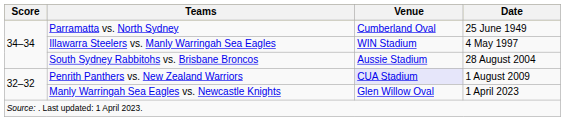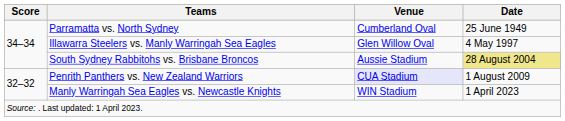 <table class="wikitable" style="width:100%">
 <tr style="background:#bdb76b;">
 <th>Score</th>
 <th>Teams</th>
 <th>Venue</th>
 <th>Date</th>
 </tr>
 <tr>
 <td rowspan="3">34–34</td>
 <td><a href='#'>Parramatta</a> vs. <a href='#'>North Sydney</a></td>
 <td><a href='#'>Cumberland Oval</a></td>
 <td>25 June 1949</td>
 </tr>
 <tr>
 <td><a href='#'>Illawarra Steelers</a> vs. <a href='#'>Manly Warringah Sea Eagles</a></td>
-<td><a href='#'>WIN Stadium</a></td>
+<td><a href='#'>Glen Willow Oval</a></td>
 <td>4 May 1997</td>
 </tr>
 <tr>
 <td><a href='#'>South Sydney Rabbitohs</a> vs. <a href='#'>Brisbane Broncos</a></td>
 <td><a href='#'>Aussie Stadium</a></td>
-<td>28 August 2004</td>
+<td style="background: khaki;">28 August 2004</td>
 </tr>
 <tr>
 <td rowspan="2">32–32</td>
 <td><a href='#'>Penrith Panthers</a> vs. <a href='#'>New Zealand Warriors</a></td>
 <td style="background: lavender;"><a href='#'>CUA Stadium</a></td>
 <td>1 August 2009</td>
 </tr>
 <tr>
 <td><a href='#'>Manly Warringah Sea Eagles</a> vs. <a href='#'>Newcastle Knights</a></td>
-<td><a href='#'>Glen Willow Oval</a></td>
+<td><a href='#'>WIN Stadium</a></td>
 <td>1 April 2023</td>
 </tr>
 <tr>
 <td colspan="4"><small><em>Source: </em>. Last updated: 1 April 2023.</small></td>
 </tr>
 </table>
